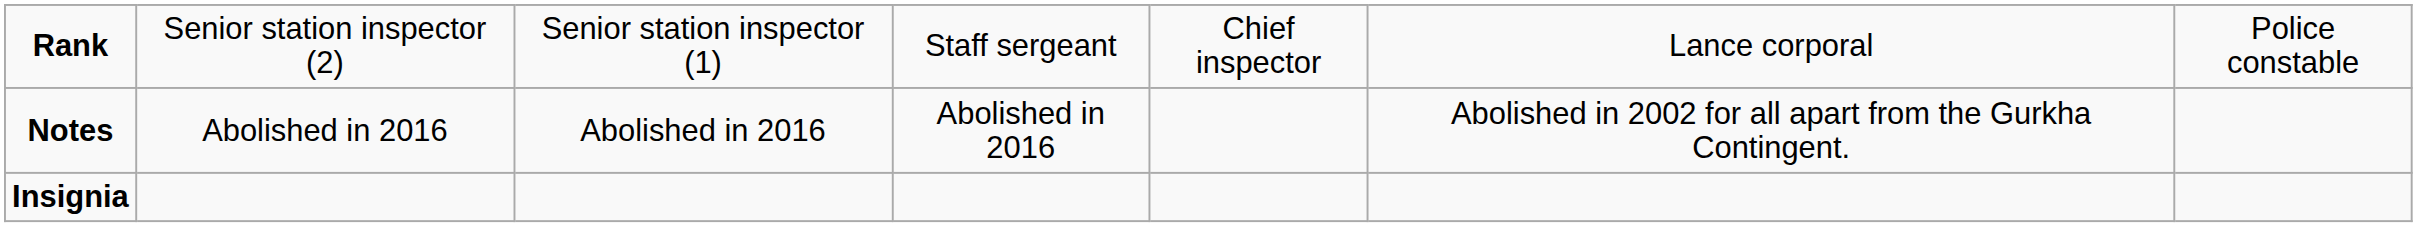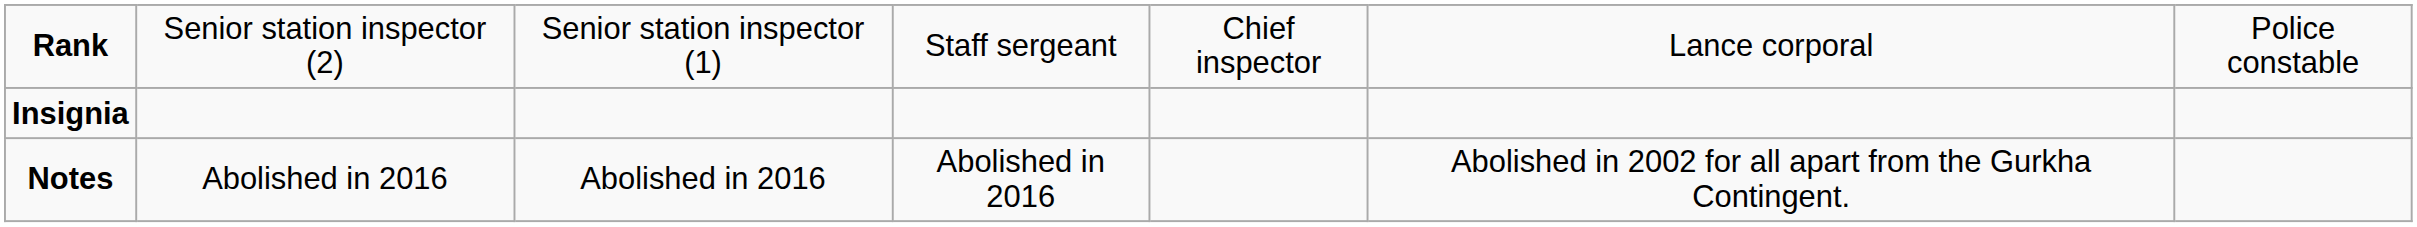 <table class="wikitable" style="text-align:center">
 <tr>
 <td><strong>Rank</strong></td>
 <td>Senior station inspector (2)</td>
 <td>Senior station inspector (1)</td>
 <td>Staff sergeant</td>
 <td>Chief inspector</td>
 <td>Lance corporal</td>
 <td>Police constable</td>
 </tr>
 <tr>
+<td><strong>Insignia</strong></td>
+<td></td>
+<td></td>
+<td></td>
+<td></td>
+<td></td>
+<td></td>
+</tr>
+<tr>
 <td><strong>Notes</strong></td>
 <td>Abolished in 2016</td>
 <td>Abolished in 2016</td>
 <td>Abolished in 2016</td>
 <td></td>
 <td>Abolished in 2002 for all apart from the Gurkha Contingent.</td>
 <td></td>
 </tr>
-<tr>
-<td><strong>Insignia</strong></td>
-<td></td>
-<td></td>
-<td></td>
-<td></td>
-<td></td>
-<td></td>
-</tr>
 </table>
